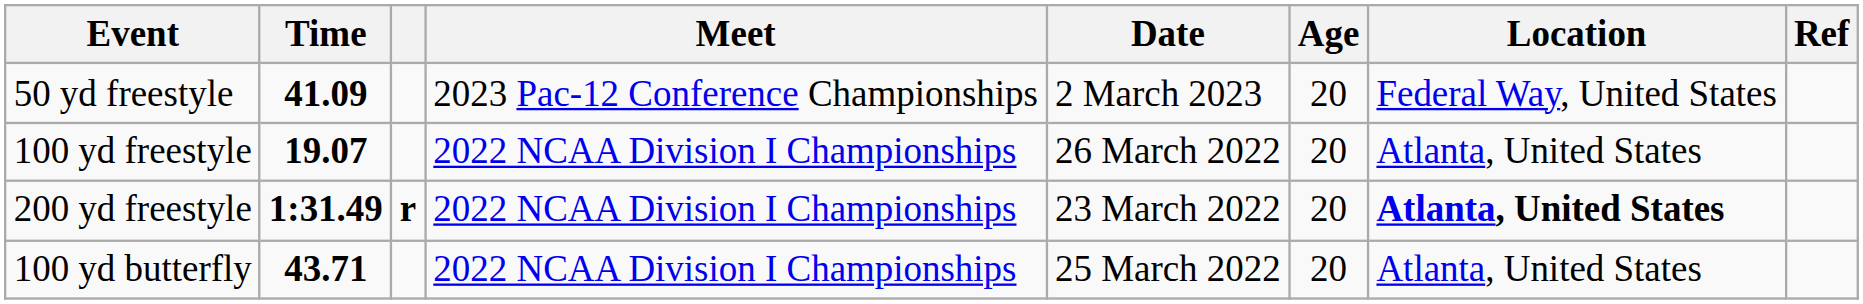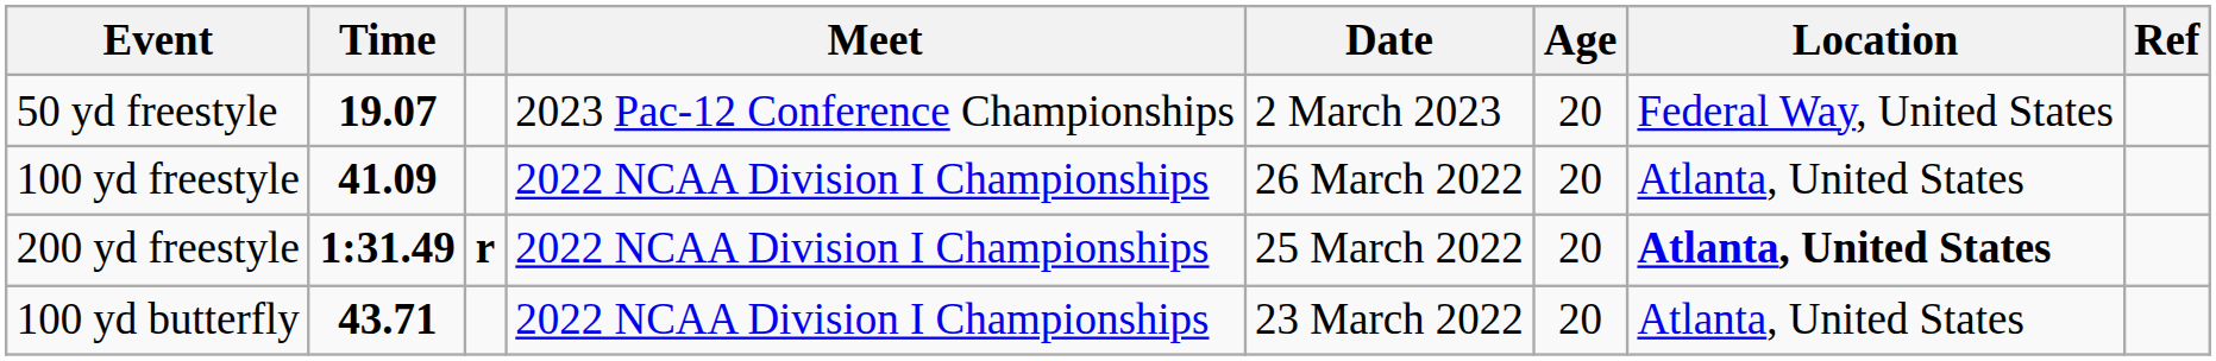 <table class="wikitable">
 <tr>
 <th>Event</th>
 <th>Time</th>
 <th></th>
 <th>Meet</th>
 <th>Date</th>
 <th>Age</th>
 <th>Location</th>
 <th>Ref</th>
 </tr>
 <tr>
 <td>50 yd freestyle</td>
-<td style="text-align:center;"><strong>41.09</strong></td>
+<td style="text-align:center;"><strong>19.07</strong></td>
 <td></td>
 <td>2023 <a href='#'>Pac-12 Conference</a> Championships</td>
 <td>2 March 2023</td>
 <td style="text-align:center;">20</td>
 <td><a href='#'>Federal Way</a>, United States</td>
 <td style="text-align:center;"></td>
 </tr>
 <tr>
 <td>100 yd freestyle</td>
-<td style="text-align:center;"><strong>19.07</strong></td>
+<td style="text-align:center;"><strong>41.09</strong></td>
 <td></td>
 <td><a href='#'>2022 NCAA Division I Championships</a></td>
 <td>26 March 2022</td>
 <td style="text-align:center;">20</td>
 <td><a href='#'>Atlanta</a>, United States</td>
 <td style="text-align:center;"></td>
 </tr>
 <tr>
 <td>200 yd freestyle</td>
 <td style="text-align:center;"><strong>1:31.49</strong></td>
 <td><strong>r</strong></td>
 <td><a href='#'>2022 NCAA Division I Championships</a></td>
-<td>23 March 2022</td>
+<td>25 March 2022</td>
 <td style="text-align:center;">20</td>
 <td><strong><a href='#'>Atlanta</a>, United States</strong></td>
 <td style="text-align:center;"></td>
 </tr>
 <tr>
 <td>100 yd butterfly</td>
 <td style="text-align:center;"><strong>43.71</strong></td>
 <td></td>
 <td><a href='#'>2022 NCAA Division I Championships</a></td>
-<td>25 March 2022</td>
+<td>23 March 2022</td>
 <td style="text-align:center;">20</td>
 <td><a href='#'>Atlanta</a>, United States</td>
 <td style="text-align:center;"></td>
 </tr>
 </table>
